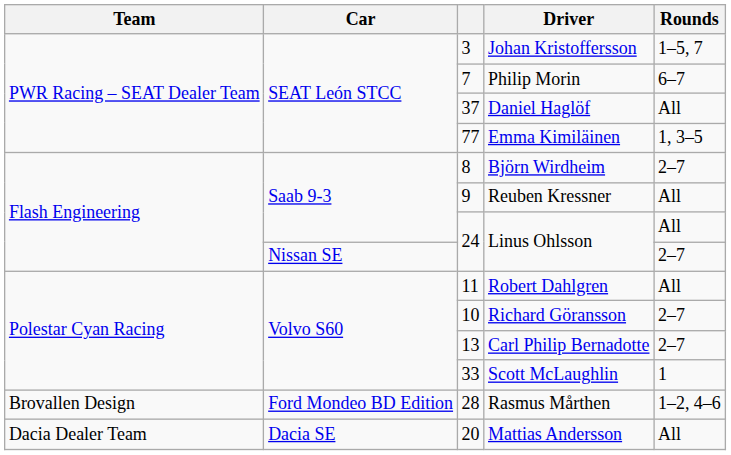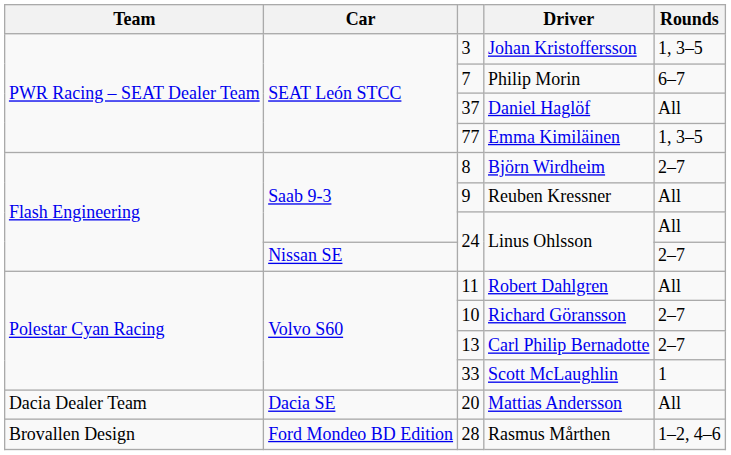 <table class="wikitable" style="font-size: 85%;">
 <tr>
 <th>Team</th>
 <th>Car</th>
 <th></th>
 <th>Driver</th>
 <th>Rounds</th>
 </tr>
 <tr>
 <td rowspan=4><a href='#'>PWR Racing – SEAT Dealer Team</a></td>
 <td rowspan=4><a href='#'>SEAT León STCC</a></td>
 <td>3</td>
 <td> <a href='#'>Johan Kristoffersson</a></td>
-<td>1–5, 7</td>
+<td>1, 3–5</td>
 </tr>
 <tr>
 <td>7</td>
 <td> Philip Morin</td>
 <td>6–7</td>
 </tr>
 <tr>
 <td>37</td>
 <td> <a href='#'>Daniel Haglöf</a></td>
 <td>All</td>
 </tr>
 <tr>
 <td>77</td>
 <td> <a href='#'>Emma Kimiläinen</a></td>
 <td>1, 3–5</td>
 </tr>
 <tr>
 <td rowspan="4"><a href='#'>Flash Engineering</a></td>
 <td rowspan=3><a href='#'>Saab 9-3</a></td>
 <td>8</td>
 <td> <a href='#'>Björn Wirdheim</a></td>
 <td>2–7</td>
 </tr>
 <tr>
 <td>9</td>
 <td> Reuben Kressner</td>
 <td>All</td>
 </tr>
 <tr>
 <td rowspan="2">24</td>
 <td rowspan="2"> Linus Ohlsson</td>
 <td>All</td>
 </tr>
 <tr>
 <td><a href='#'>Nissan SE</a></td>
 <td>2–7</td>
 </tr>
 <tr>
 <td rowspan=4><a href='#'>Polestar Cyan Racing</a></td>
 <td rowspan=4><a href='#'>Volvo S60</a></td>
 <td>11</td>
 <td> <a href='#'>Robert Dahlgren</a></td>
 <td>All</td>
 </tr>
 <tr>
 <td>10</td>
 <td> <a href='#'>Richard Göransson</a></td>
 <td>2–7</td>
 </tr>
 <tr>
 <td>13</td>
 <td> <a href='#'>Carl Philip Bernadotte</a></td>
 <td>2–7</td>
 </tr>
 <tr>
 <td>33</td>
 <td> <a href='#'>Scott McLaughlin</a></td>
 <td>1</td>
 </tr>
 <tr>
+<td>Dacia Dealer Team</td>
+<td><a href='#'>Dacia SE</a></td>
+<td>20</td>
+<td> <a href='#'>Mattias Andersson</a></td>
+<td>All</td>
+</tr>
+<tr>
 <td>Brovallen Design</td>
 <td><a href='#'>Ford Mondeo BD Edition</a></td>
 <td>28</td>
 <td> Rasmus Mårthen</td>
 <td>1–2, 4–6</td>
 </tr>
-<tr>
-<td>Dacia Dealer Team</td>
-<td><a href='#'>Dacia SE</a></td>
-<td>20</td>
-<td> <a href='#'>Mattias Andersson</a></td>
-<td>All</td>
-</tr>
 </table>
